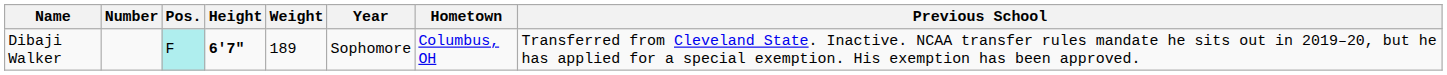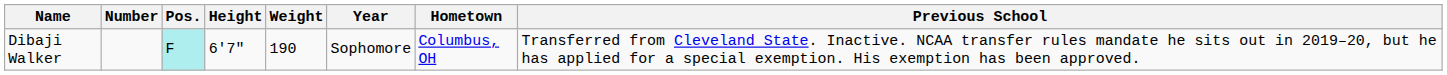 <table class="wikitable sortable" border="1">
 <tr>
 <th>Name</th>
 <th>Number</th>
 <th>Pos.</th>
 <th>Height</th>
 <th>Weight</th>
 <th>Year</th>
 <th>Hometown</th>
 <th class="unsortable">Previous School</th>
 </tr>
 <tr>
 <td>Dibaji Walker</td>
 <td></td>
 <td style="background: paleturquoise;">F</td>
-<td><strong>6'7"</strong></td>
-<td>189</td>
+<td>6'7"</td>
+<td>190</td>
 <td>Sophomore</td>
 <td><a href='#'>Columbus, OH</a></td>
 <td>Transferred from <a href='#'>Cleveland State</a>. Inactive. NCAA transfer rules mandate he sits out in 2019–20, but he has applied for a special exemption. His exemption has been approved.</td>
 </tr>
 </table>
